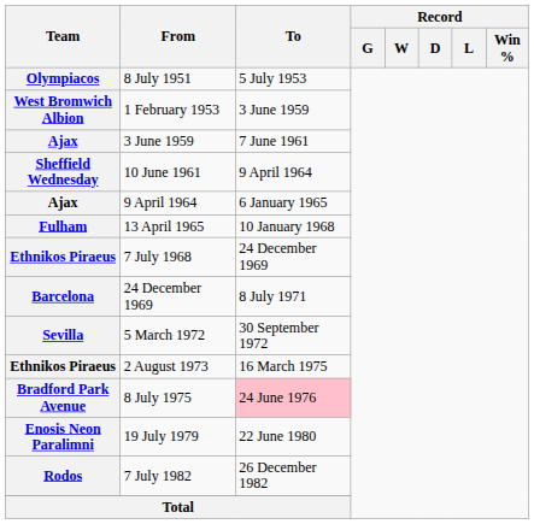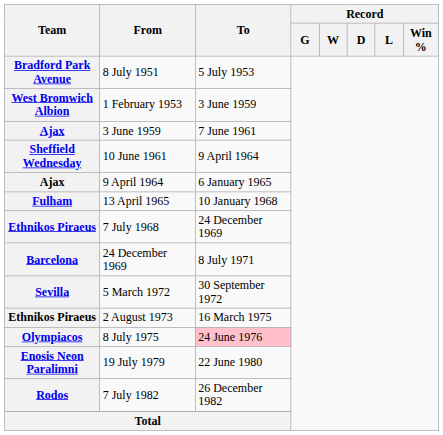 <table class="wikitable sortable plainrowheaders" style="text-align: center">
 <tr>
 <th rowspan=2 width=120>Team</th>
 <th rowspan=2 width=120>From</th>
 <th rowspan=2 width=120>To</th>
 <th colspan=5>Record</th>
 </tr>
 <tr>
 <th width=30>G</th>
 <th width=30>W</th>
 <th width=30>D</th>
 <th width=30>L</th>
 <th width=40>Win %</th>
 </tr>
 <tr>
-<th scope="row"><a href='#'>Olympiacos</a></th>
+<th scope="row"><a href='#'>Bradford Park Avenue</a></th>
 <td align=left>8 July 1951</td>
 <td align=left>5 July 1953<br></td>
 </tr>
 <tr>
 <th scope="row"><a href='#'>West Bromwich Albion</a></th>
 <td align=left>1 February 1953</td>
 <td align=left>3 June 1959<br></td>
 </tr>
 <tr>
 <th scope="row"><a href='#'>Ajax</a></th>
 <td align=left>3 June 1959</td>
 <td align=left>7 June 1961<br></td>
 </tr>
 <tr>
 <th scope="row"><a href='#'>Sheffield Wednesday</a></th>
 <td align=left>10 June 1961</td>
 <td align=left>9 April 1964<br></td>
 </tr>
 <tr>
 <th scope="row">Ajax</th>
 <td align=left>9 April 1964</td>
 <td align=left>6 January 1965<br></td>
 </tr>
 <tr>
 <th scope="row"><a href='#'>Fulham</a></th>
 <td align=left>13 Αpril 1965</td>
 <td align=left>10 January 1968<br></td>
 </tr>
 <tr>
 <th scope="row"><a href='#'>Ethnikos Piraeus</a></th>
 <td align=left>7 July 1968</td>
 <td align=left>24 December 1969<br></td>
 </tr>
 <tr>
 <th scope="row"><a href='#'>Barcelona</a></th>
 <td align=left>24 December 1969</td>
 <td align=left>8 July 1971<br></td>
 </tr>
 <tr>
 <th scope="row"><a href='#'>Sevilla</a></th>
 <td align=left>5 March 1972</td>
 <td align=left>30 September 1972<br></td>
 </tr>
 <tr>
 <th scope="row">Ethnikos Piraeus</th>
 <td align=left>2 August 1973</td>
 <td align=left>16 March 1975<br></td>
 </tr>
 <tr>
-<th scope="row"><a href='#'>Bradford Park Avenue</a></th>
+<th scope="row"><a href='#'>Olympiacos</a></th>
 <td align=left>8 July 1975</td>
 <td align=left style="background: pink;">24 June 1976<br></td>
 </tr>
 <tr>
 <th scope="row"><a href='#'>Enosis Neon Paralimni</a></th>
 <td align=left>19 July 1979</td>
 <td align=left>22 June 1980<br></td>
 </tr>
 <tr>
 <th scope="row"><a href='#'>Rodos</a></th>
 <td align=left>7 July 1982</td>
 <td align=left>26 December 1982<br></td>
 </tr>
 <tr>
 </tr>
 <tr class="sortbottom">
 <th colspan=3>Total<br></th>
 </tr>
 </table>
